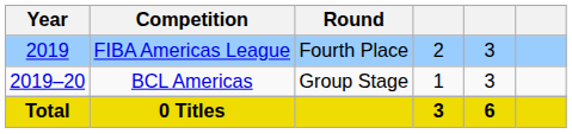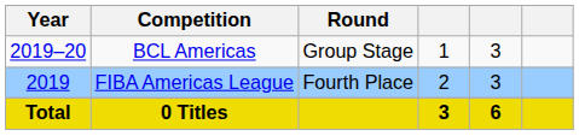 <table class="wikitable" style="text-align:center;">
 <tr>
 <th>Year</th>
 <th>Competition</th>
 <th>Round</th>
 <th width=35></th>
 <th width=35></th>
 <th width=35></th>
 </tr>
+<tr>
+<td><a href='#'>2019–20</a></td>
+<td><a href='#'>BCL Americas</a></td>
+<td>Group Stage</td>
+<td>1</td>
+<td>3</td>
+<td></td>
+</tr>
 <tr bgcolor=#9acdff>
 <td><a href='#'>2019</a></td>
 <td><a href='#'>FIBA Americas League</a></td>
 <td>Fourth Place</td>
 <td>2</td>
-<td>3</td>
-<td></td>
-</tr>
-<tr>
-<td><a href='#'>2019–20</a></td>
-<td><a href='#'>BCL Americas</a></td>
-<td>Group Stage</td>
-<td>1</td>
 <td>3</td>
 <td></td>
 </tr>
 <tr>
 </tr>
 <tr>
 <th style="background:#EEDC02;">Total</th>
 <th style="background:#EEDC02;">0 Titles</th>
 <th style="background:#EEDC02;"></th>
 <th style="background:#EEDC02;">3</th>
 <th style="background:#EEDC02;">6</th>
 <th style="background:#EEDC02;"></th>
 </tr>
 </table>
